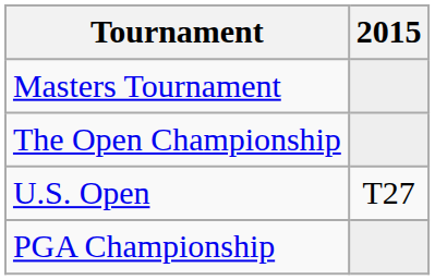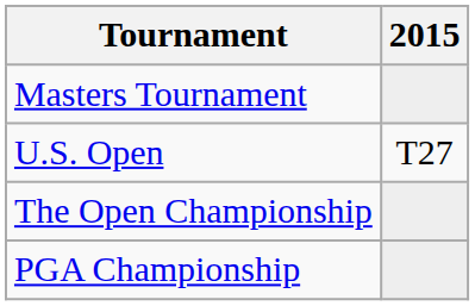 <table class="wikitable" style="font-size:95%;text-align:center;">
 <tr>
 <th>Tournament</th>
 <th>2015</th>
 </tr>
 <tr>
 <td align=left><a href='#'>Masters Tournament</a></td>
 <td style="background:#eeeeee;"></td>
 </tr>
 <tr>
+<td align=left><a href='#'>U.S. Open</a></td>
+<td>T27</td>
+</tr>
+<tr>
 <td align=left><a href='#'>The Open Championship</a></td>
 <td style="background:#eeeeee;"></td>
-</tr>
-<tr>
-<td align=left><a href='#'>U.S. Open</a></td>
-<td>T27</td>
 </tr>
 <tr>
 <td align=left><a href='#'>PGA Championship</a></td>
 <td style="background:#eeeeee;"></td>
 </tr>
 </table>
